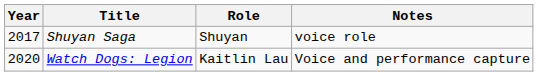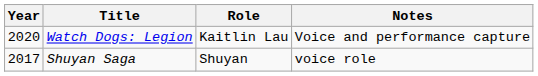 <table class="wikitable sortable plainrowheaders">
 <tr>
 <th scope="col">Year</th>
 <th scope="col">Title</th>
 <th scope="col">Role</th>
 <th scope="col" class="unsortable">Notes</th>
 </tr>
 <tr>
+<td>2020</td>
+<td><em><a href='#'>Watch Dogs: Legion</a></em></td>
+<td>Kaitlin Lau</td>
+<td>Voice and performance capture</td>
+</tr>
+<tr>
 <td>2017</td>
 <td scope="row"><em>Shuyan Saga</em></td>
 <td>Shuyan</td>
 <td>voice role</td>
 </tr>
-<tr>
-<td>2020</td>
-<td><em><a href='#'>Watch Dogs: Legion</a></em></td>
-<td>Kaitlin Lau</td>
-<td>Voice and performance capture</td>
-</tr>
 </table>
